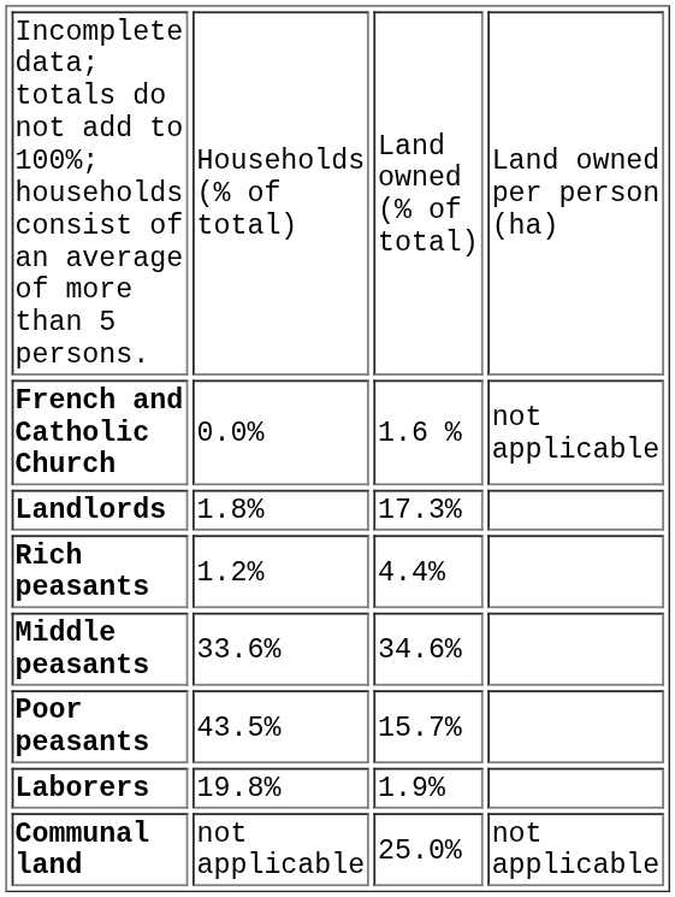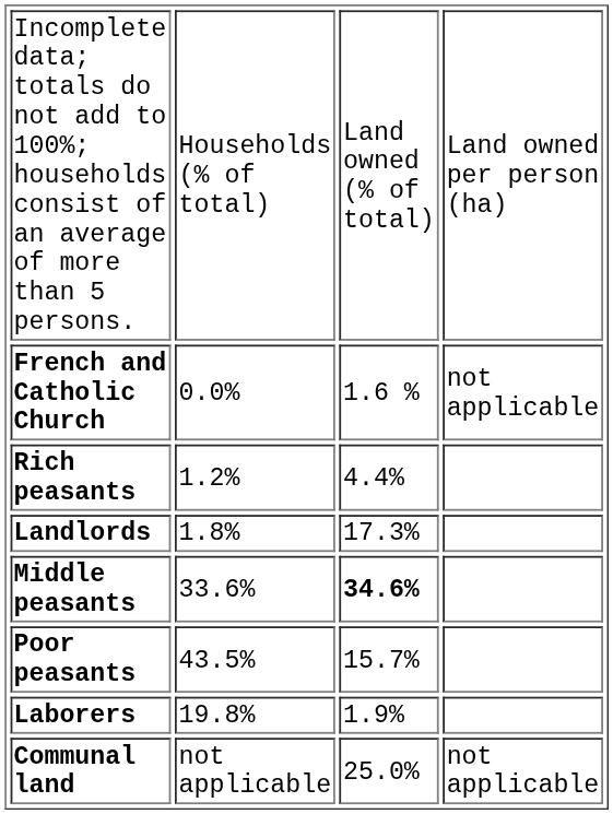 <table style="width: 35%; height:30px" border="1" align="right">
 <tr>
 <td>Incomplete data; totals do not add to 100%; households consist of an average of more than 5 persons.</td>
 <td>Households (% of total)</td>
 <td>Land owned (% of total)</td>
 <td>Land owned per person (ha)</td>
 </tr>
 <tr>
 <td><strong>French and Catholic Church</strong></td>
 <td>0.0%</td>
 <td>1.6 %</td>
 <td>not applicable</td>
 </tr>
 <tr>
+<td><strong>Rich peasants</strong></td>
+<td>1.2%</td>
+<td>4.4%</td>
+<td></td>
+</tr>
+<tr>
 <td><strong>Landlords</strong></td>
 <td>1.8%</td>
 <td>17.3%</td>
 <td></td>
 </tr>
 <tr>
-<td><strong>Rich peasants</strong></td>
-<td>1.2%</td>
-<td>4.4%</td>
-<td></td>
-</tr>
-<tr>
 <td><strong>Middle peasants</strong></td>
 <td>33.6%</td>
-<td>34.6%</td>
+<td><strong>34.6%</strong></td>
 <td></td>
 </tr>
 <tr>
 <td><strong>Poor peasants</strong></td>
 <td>43.5%</td>
 <td>15.7%</td>
 <td></td>
 </tr>
 <tr>
 <td><strong>Laborers</strong></td>
 <td>19.8%</td>
 <td>1.9%</td>
 <td></td>
 </tr>
 <tr>
 <td><strong>Communal land</strong></td>
 <td>not applicable</td>
 <td>25.0%</td>
 <td>not applicable</td>
 </tr>
 </table>
